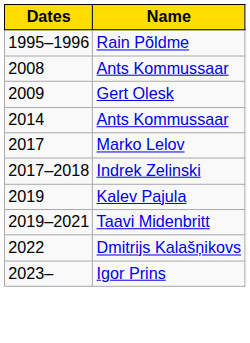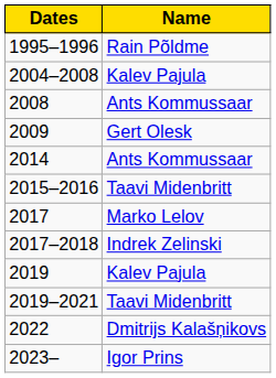 <table class="wikitable">
 <tr>
 <th style="background:#FEDD00; color:#000; border:1px solid #000;">Dates</th>
 <th style="background:#FEDD00; color:#000; border:1px solid #000;">Name</th>
 </tr>
 <tr>
 <td>1995–1996</td>
 <td> <a href='#'>Rain Põldme</a></td>
+</tr>
+<tr>
+<td>2004–2008</td>
+<td> <a href='#'>Kalev Pajula</a></td>
 </tr>
 <tr>
 <td>2008</td>
 <td> <a href='#'>Ants Kommussaar</a></td>
 </tr>
 <tr>
 <td>2009</td>
 <td> <a href='#'>Gert Olesk</a></td>
 </tr>
 <tr>
 <td>2014</td>
 <td> <a href='#'>Ants Kommussaar</a></td>
+</tr>
+<tr>
+<td>2015–2016</td>
+<td> <a href='#'>Taavi Midenbritt</a></td>
 </tr>
 <tr>
 <td>2017</td>
 <td> <a href='#'>Marko Lelov</a></td>
 </tr>
 <tr>
 <td>2017–2018</td>
 <td> <a href='#'>Indrek Zelinski</a></td>
 </tr>
 <tr>
 <td>2019</td>
 <td> <a href='#'>Kalev Pajula</a></td>
 </tr>
 <tr>
 <td>2019–2021</td>
 <td> <a href='#'>Taavi Midenbritt</a></td>
 </tr>
 <tr>
 <td>2022</td>
 <td> <a href='#'>Dmitrijs Kalašņikovs</a></td>
 </tr>
 <tr>
 <td>2023–</td>
 <td> <a href='#'>Igor Prins</a></td>
 </tr>
 </table>
